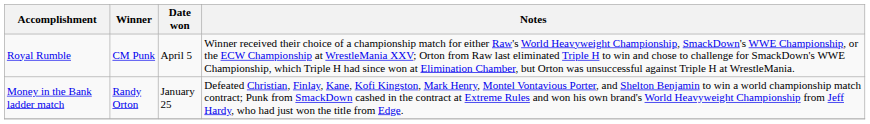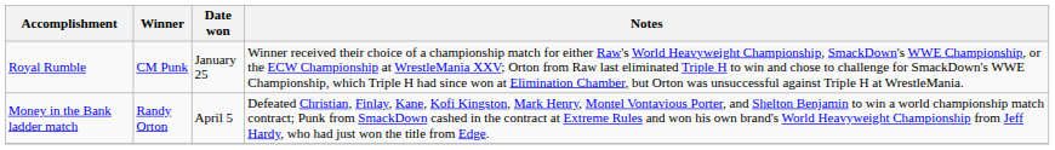 <table class="wikitable">
 <tr>
 <th>Accomplishment</th>
 <th>Winner</th>
 <th>Date won</th>
 <th>Notes</th>
 </tr>
 <tr>
 <td><a href='#'>Royal Rumble</a></td>
 <td><a href='#'>CM Punk</a></td>
-<td>April 5</td>
+<td>January 25</td>
 <td>Winner received their choice of a championship match for either <a href='#'>Raw</a>'s <a href='#'>World Heavyweight Championship</a>, <a href='#'>SmackDown</a>'s <a href='#'>WWE Championship</a>, or the <a href='#'>ECW Championship</a> at <a href='#'>WrestleMania XXV</a>; Orton from Raw last eliminated <a href='#'>Triple H</a> to win and chose to challenge for SmackDown's WWE Championship, which Triple H had since won at <a href='#'>Elimination Chamber</a>, but Orton was unsuccessful against Triple H at WrestleMania.</td>
 </tr>
 <tr>
 <td><a href='#'>Money in the Bank ladder match</a></td>
 <td><a href='#'>Randy Orton</a></td>
-<td>January 25</td>
+<td>April 5</td>
 <td>Defeated <a href='#'>Christian</a>, <a href='#'>Finlay</a>, <a href='#'>Kane</a>, <a href='#'>Kofi Kingston</a>, <a href='#'>Mark Henry</a>, <a href='#'>Montel Vontavious Porter</a>, and <a href='#'>Shelton Benjamin</a> to win a world championship match contract; Punk from <a href='#'>SmackDown</a> cashed in the contract at <a href='#'>Extreme Rules</a> and won his own brand's <a href='#'>World Heavyweight Championship</a> from <a href='#'>Jeff Hardy</a>, who had just won the title from <a href='#'>Edge</a>.</td>
 </tr>
 <tr>
 </tr>
 </table>
